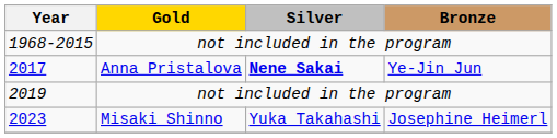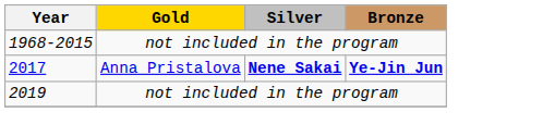 <table class="wikitable">
 <tr>
 <th>Year</th>
 <td align=center bgcolor=gold><strong>Gold</strong></td>
 <td align=center bgcolor=silver><strong>Silver</strong></td>
 <td align=center bgcolor=cc9966><strong>Bronze</strong></td>
 </tr>
 <tr>
 <td><em>1968-2015</em></td>
 <td colspan=3 align=center><em>not included in the program</em></td>
 </tr>
 <tr>
 <td><a href='#'>2017</a></td>
 <td> <a href='#'>Anna Pristalova</a></td>
 <td><strong> <a href='#'>Nene Sakai</a></strong></td>
-<td> <a href='#'>Ye-Jin Jun</a></td>
+<td><strong> <a href='#'>Ye-Jin Jun</a></strong></td>
 </tr>
 <tr>
 <td><em>2019</em></td>
 <td colspan=3 align=center><em>not included in the program</em></td>
 </tr>
 <tr>
-<td><a href='#'>2023</a></td>
-<td> <a href='#'>Misaki Shinno</a></td>
-<td> <a href='#'>Yuka Takahashi</a></td>
-<td> <a href='#'>Josephine Heimerl</a></td>
-</tr>
-<tr>
 </tr>
 </table>
